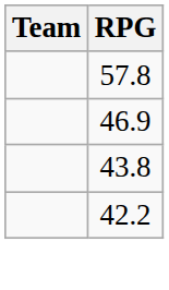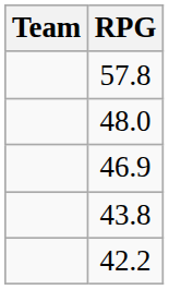 <table class=wikitable>
 <tr>
 <th>Team</th>
 <th>RPG</th>
 </tr>
 <tr>
 <td></td>
 <td align=center>57.8</td>
+</tr>
+<tr>
+<td></td>
+<td align=center>48.0</td>
 </tr>
 <tr>
 <td></td>
 <td align=center>46.9</td>
 </tr>
 <tr>
 <td></td>
 <td align=center>43.8</td>
 </tr>
 <tr>
 <td></td>
 <td align=center>42.2</td>
 </tr>
 </table>
